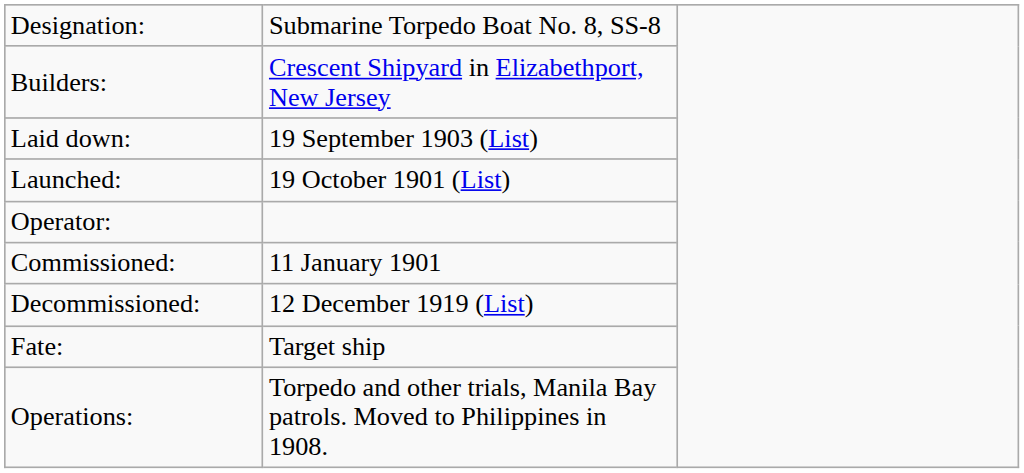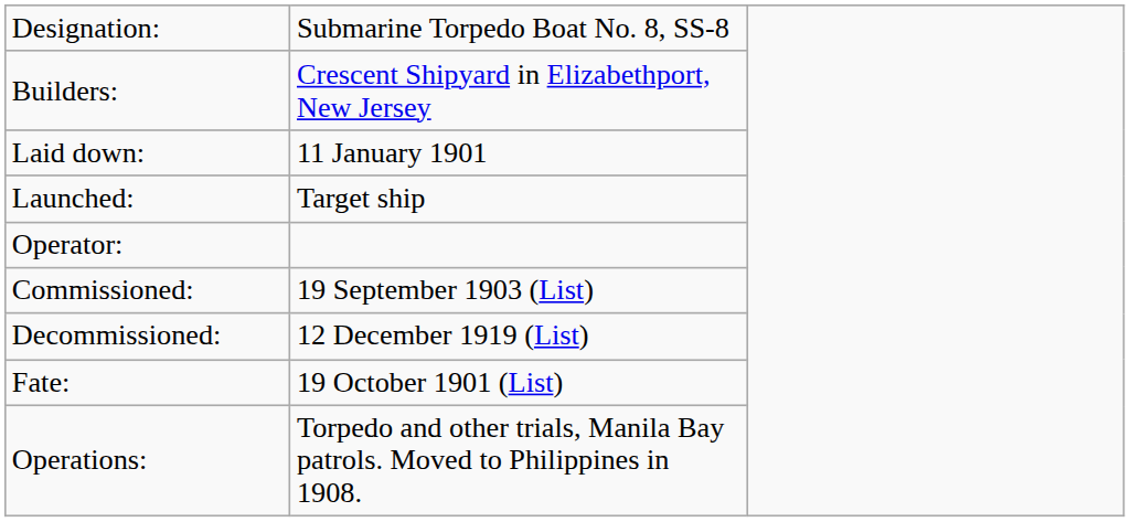 <table class="wikitable" width="70%">
 <tr>
 <td width="150">Designation:</td>
 <td>Submarine Torpedo Boat No. 8, SS-8</td>
 <td rowspan="9" width="200px"></td>
 </tr>
 <tr>
 <td>Builders:</td>
 <td><a href='#'>Crescent Shipyard</a> in <a href='#'>Elizabethport, New Jersey</a></td>
 </tr>
 <tr>
 <td>Laid down:</td>
-<td>19 September 1903 (<a href='#'>List</a>)</td>
+<td>11 January 1901</td>
 </tr>
 <tr>
 <td>Launched:</td>
-<td>19 October 1901 (<a href='#'>List</a>)</td>
+<td>Target ship</td>
 </tr>
 <tr>
 <td>Operator:</td>
 <td></td>
 </tr>
 <tr>
 <td>Commissioned:</td>
-<td>11 January 1901</td>
+<td>19 September 1903 (<a href='#'>List</a>)</td>
 </tr>
 <tr>
 <td>Decommissioned:</td>
 <td>12 December 1919 (<a href='#'>List</a>)</td>
 </tr>
 <tr>
 <td>Fate:</td>
-<td>Target ship</td>
+<td>19 October 1901 (<a href='#'>List</a>)</td>
 </tr>
 <tr>
 <td>Operations:</td>
 <td>Torpedo and other trials, Manila Bay patrols.  Moved to Philippines in 1908.</td>
 </tr>
 </table>
